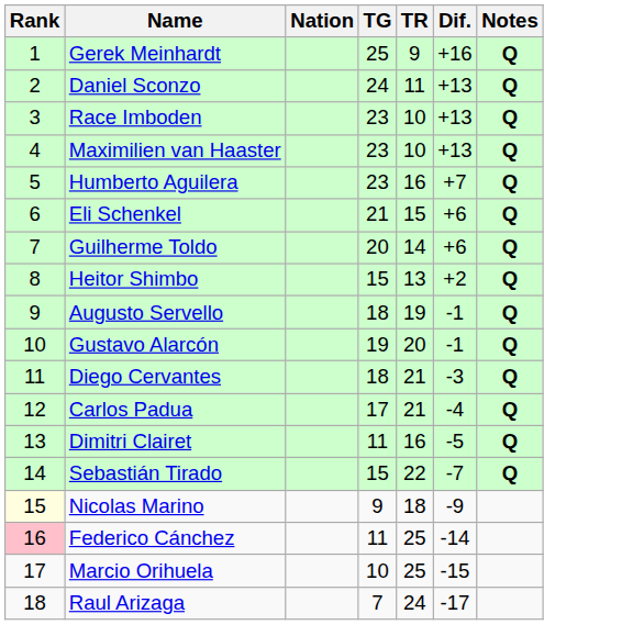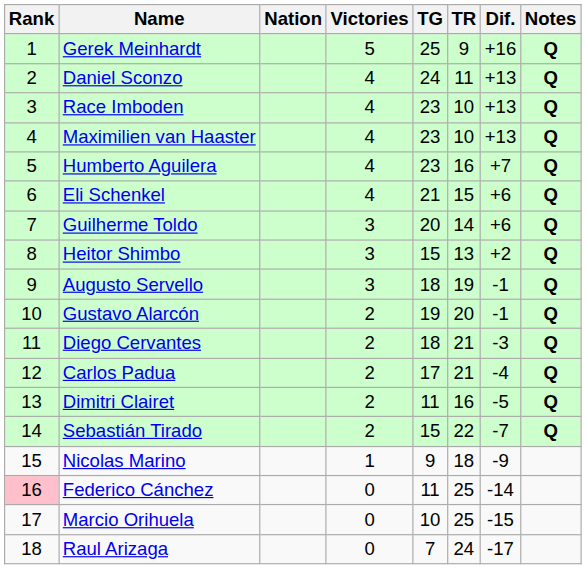 <table class="wikitable sortable" style="text-align:center">
 <tr>
 <th>Rank</th>
 <th>Name</th>
 <th>Nation</th>
+<th>Victories</th>
 <th>TG</th>
 <th>TR</th>
 <th>Dif.</th>
 <th>Notes</th>
 </tr>
 <tr style="background:#cfc">
 <td>1</td>
 <td align=left><a href='#'>Gerek Meinhardt</a></td>
 <td align=left></td>
+<td>5</td>
 <td>25</td>
 <td>9</td>
 <td>+16</td>
 <td><strong>Q</strong></td>
 </tr>
 <tr style="background:#cfc">
 <td>2</td>
 <td align=left><a href='#'>Daniel Sconzo</a></td>
 <td align=left></td>
+<td>4</td>
 <td>24</td>
 <td>11</td>
 <td>+13</td>
 <td><strong>Q</strong></td>
 </tr>
 <tr style="background:#cfc">
 <td>3</td>
 <td align=left><a href='#'>Race Imboden</a></td>
 <td align=left></td>
+<td>4</td>
 <td>23</td>
 <td>10</td>
 <td>+13</td>
 <td><strong>Q</strong></td>
 </tr>
 <tr style="background:#cfc">
 <td>4</td>
 <td align=left><a href='#'>Maximilien van Haaster</a></td>
 <td align=left></td>
+<td>4</td>
 <td>23</td>
 <td>10</td>
 <td>+13</td>
 <td><strong>Q</strong></td>
 </tr>
 <tr style="background:#cfc">
 <td>5</td>
 <td align=left><a href='#'>Humberto Aguilera</a></td>
 <td align=left></td>
+<td>4</td>
 <td>23</td>
 <td>16</td>
 <td>+7</td>
 <td><strong>Q</strong></td>
 </tr>
 <tr style="background:#cfc">
 <td>6</td>
 <td align=left><a href='#'>Eli Schenkel</a></td>
 <td align=left></td>
+<td>4</td>
 <td>21</td>
 <td>15</td>
 <td>+6</td>
 <td><strong>Q</strong></td>
 </tr>
 <tr style="background:#cfc">
 <td>7</td>
 <td align=left><a href='#'>Guilherme Toldo</a></td>
 <td align=left></td>
+<td>3</td>
 <td>20</td>
 <td>14</td>
 <td>+6</td>
 <td><strong>Q</strong></td>
 </tr>
 <tr style="background:#cfc">
 <td>8</td>
 <td align=left><a href='#'>Heitor Shimbo</a></td>
 <td align=left></td>
+<td>3</td>
 <td>15</td>
 <td>13</td>
 <td>+2</td>
 <td><strong>Q</strong></td>
 </tr>
 <tr style="background:#cfc">
 <td>9</td>
 <td align=left><a href='#'>Augusto Servello</a></td>
 <td align=left></td>
+<td>3</td>
 <td>18</td>
 <td>19</td>
 <td>-1</td>
 <td><strong>Q</strong></td>
 </tr>
 <tr style="background:#cfc">
 <td>10</td>
 <td align=left><a href='#'>Gustavo Alarcón</a></td>
 <td align=left></td>
+<td>2</td>
 <td>19</td>
 <td>20</td>
 <td>-1</td>
 <td><strong>Q</strong></td>
 </tr>
 <tr style="background:#cfc">
 <td>11</td>
 <td align=left><a href='#'>Diego Cervantes</a></td>
 <td align=left></td>
+<td>2</td>
 <td>18</td>
 <td>21</td>
 <td>-3</td>
 <td><strong>Q</strong></td>
 </tr>
 <tr style="background:#cfc">
 <td>12</td>
 <td align=left><a href='#'>Carlos Padua</a></td>
 <td align=left></td>
+<td>2</td>
 <td>17</td>
 <td>21</td>
 <td>-4</td>
 <td><strong>Q</strong></td>
 </tr>
 <tr style="background:#cfc">
 <td>13</td>
 <td align=left><a href='#'>Dimitri Clairet</a></td>
 <td align=left></td>
+<td>2</td>
 <td>11</td>
 <td>16</td>
 <td>-5</td>
 <td><strong>Q</strong></td>
 </tr>
 <tr style="background:#cfc">
 <td>14</td>
 <td align=left><a href='#'>Sebastián Tirado</a></td>
 <td align=left></td>
+<td>2</td>
 <td>15</td>
 <td>22</td>
 <td>-7</td>
 <td><strong>Q</strong></td>
 </tr>
 <tr>
-<td style="background: lightyellow;">15</td>
+<td>15</td>
 <td align=left><a href='#'>Nicolas Marino</a></td>
 <td align=left></td>
+<td>1</td>
 <td>9</td>
 <td>18</td>
 <td>-9</td>
 <td></td>
 </tr>
 <tr>
 <td style="background: pink;">16</td>
 <td align=left><a href='#'>Federico Cánchez</a></td>
 <td align=left></td>
+<td>0</td>
 <td>11</td>
 <td>25</td>
 <td>-14</td>
 <td></td>
 </tr>
 <tr>
 <td>17</td>
 <td align=left><a href='#'>Marcio Orihuela</a></td>
 <td align=left></td>
+<td>0</td>
 <td>10</td>
 <td>25</td>
 <td>-15</td>
 <td></td>
 </tr>
 <tr>
 <td>18</td>
 <td align=left><a href='#'>Raul Arizaga</a></td>
 <td align=left></td>
+<td>0</td>
 <td>7</td>
 <td>24</td>
 <td>-17</td>
 <td></td>
 </tr>
 </table>
